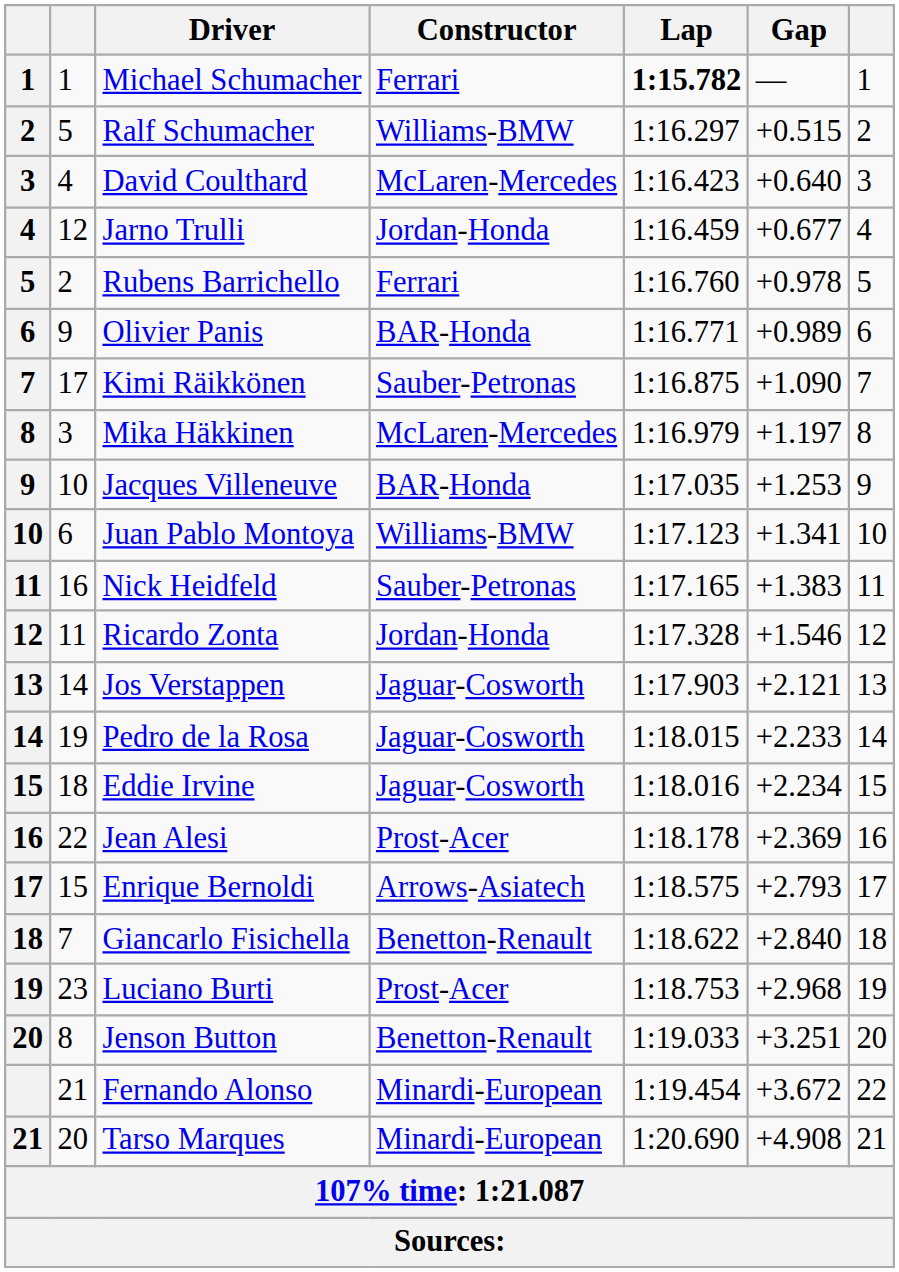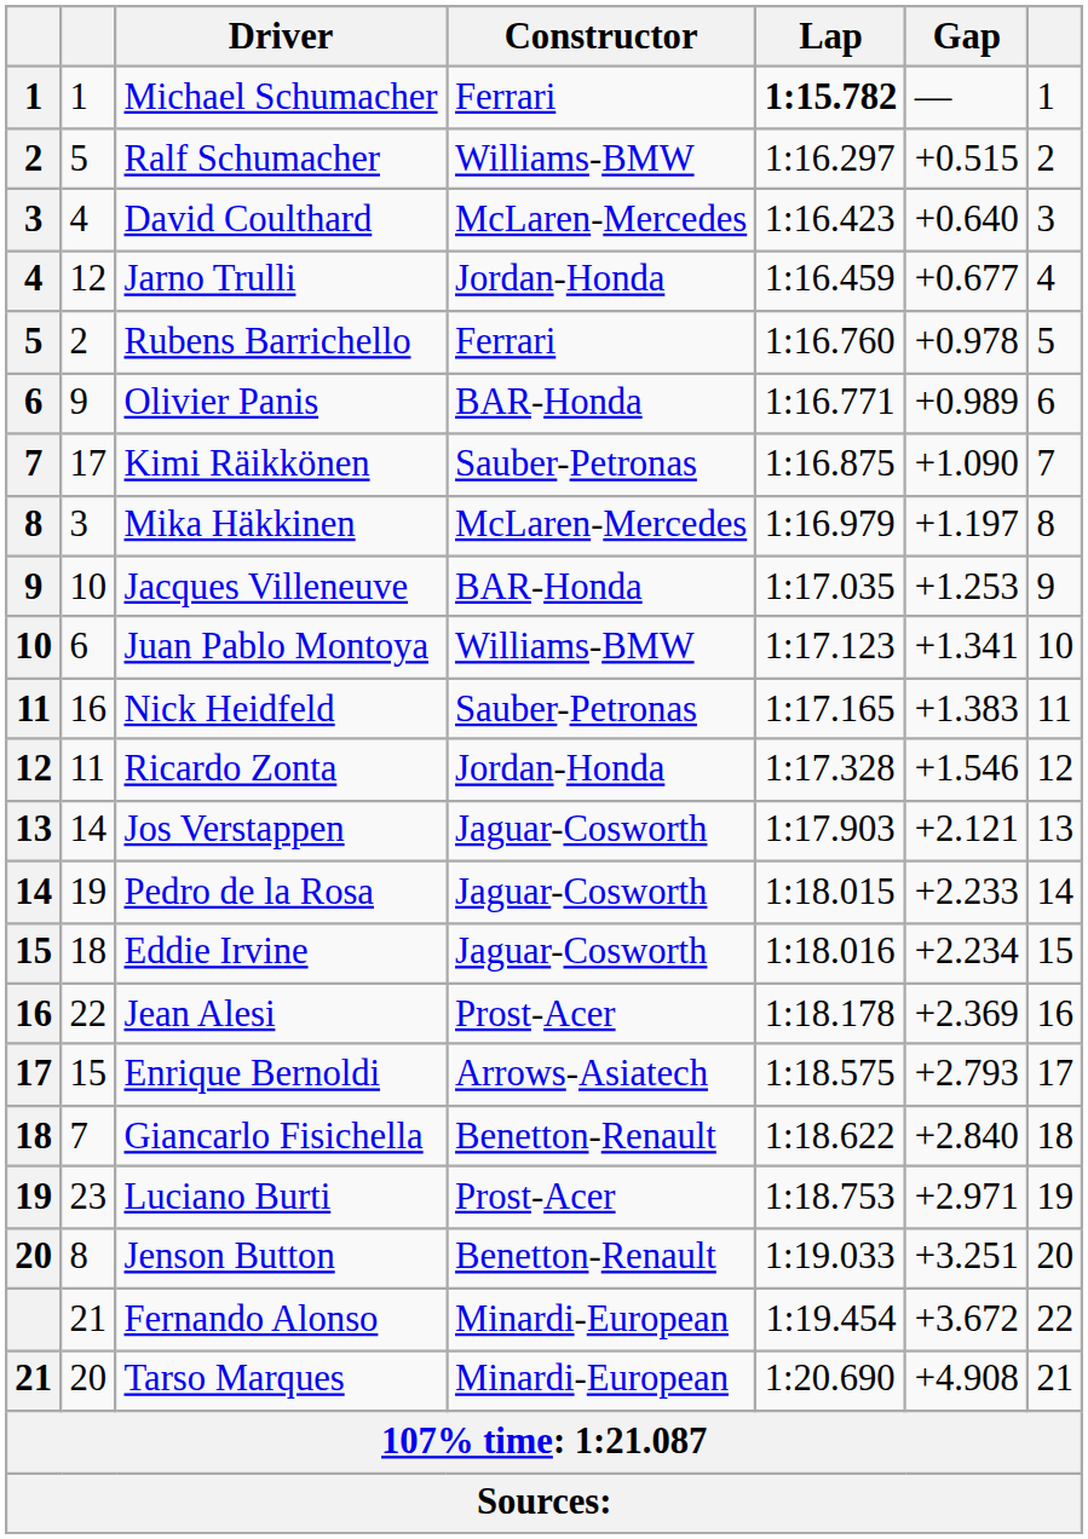 <table class="wikitable sortable" style="font-size: 85%;">
 <tr>
 <th scope="col"></th>
 <th scope="col"></th>
 <th scope="col">Driver</th>
 <th scope="col">Constructor</th>
 <th scope="col">Lap</th>
 <th scope="col">Gap</th>
 <th scope="col"></th>
 </tr>
 <tr>
 <th scope="row">1</th>
 <td>1</td>
 <td> <a href='#'>Michael Schumacher</a></td>
 <td><a href='#'>Ferrari</a></td>
 <td><strong>1:15.782</strong></td>
 <td>—</td>
 <td>1</td>
 </tr>
 <tr>
 <th scope="row">2</th>
 <td>5</td>
 <td> <a href='#'>Ralf Schumacher</a></td>
 <td><a href='#'>Williams</a>-<a href='#'>BMW</a></td>
 <td>1:16.297</td>
 <td>+0.515</td>
 <td>2</td>
 </tr>
 <tr>
 <th scope="row">3</th>
 <td>4</td>
 <td> <a href='#'>David Coulthard</a></td>
 <td><a href='#'>McLaren</a>-<a href='#'>Mercedes</a></td>
 <td>1:16.423</td>
 <td>+0.640</td>
 <td>3</td>
 </tr>
 <tr>
 <th scope="row">4</th>
 <td>12</td>
 <td> <a href='#'>Jarno Trulli</a></td>
 <td><a href='#'>Jordan</a>-<a href='#'>Honda</a></td>
 <td>1:16.459</td>
 <td>+0.677</td>
 <td>4</td>
 </tr>
 <tr>
 <th scope="row">5</th>
 <td>2</td>
 <td> <a href='#'>Rubens Barrichello</a></td>
 <td><a href='#'>Ferrari</a></td>
 <td>1:16.760</td>
 <td>+0.978</td>
 <td>5</td>
 </tr>
 <tr>
 <th scope="row">6</th>
 <td>9</td>
 <td> <a href='#'>Olivier Panis</a></td>
 <td><a href='#'>BAR</a>-<a href='#'>Honda</a></td>
 <td>1:16.771</td>
 <td>+0.989</td>
 <td>6</td>
 </tr>
 <tr>
 <th scope="row">7</th>
 <td>17</td>
 <td> <a href='#'>Kimi Räikkönen</a></td>
 <td><a href='#'>Sauber</a>-<a href='#'>Petronas</a></td>
 <td>1:16.875</td>
 <td>+1.090</td>
 <td>7</td>
 </tr>
 <tr>
 <th scope="row">8</th>
 <td>3</td>
 <td> <a href='#'>Mika Häkkinen</a></td>
 <td><a href='#'>McLaren</a>-<a href='#'>Mercedes</a></td>
 <td>1:16.979</td>
 <td>+1.197</td>
 <td>8</td>
 </tr>
 <tr>
 <th scope="row">9</th>
 <td>10</td>
 <td> <a href='#'>Jacques Villeneuve</a></td>
 <td><a href='#'>BAR</a>-<a href='#'>Honda</a></td>
 <td>1:17.035</td>
 <td>+1.253</td>
 <td>9</td>
 </tr>
 <tr>
 <th scope="row">10</th>
 <td>6</td>
 <td> <a href='#'>Juan Pablo Montoya</a></td>
 <td><a href='#'>Williams</a>-<a href='#'>BMW</a></td>
 <td>1:17.123</td>
 <td>+1.341</td>
 <td>10</td>
 </tr>
 <tr>
 <th scope="row">11</th>
 <td>16</td>
 <td> <a href='#'>Nick Heidfeld</a></td>
 <td><a href='#'>Sauber</a>-<a href='#'>Petronas</a></td>
 <td>1:17.165</td>
 <td>+1.383</td>
 <td>11</td>
 </tr>
 <tr>
 <th scope="row">12</th>
 <td>11</td>
 <td> <a href='#'>Ricardo Zonta</a></td>
 <td><a href='#'>Jordan</a>-<a href='#'>Honda</a></td>
 <td>1:17.328</td>
 <td>+1.546</td>
 <td>12</td>
 </tr>
 <tr>
 <th scope="row">13</th>
 <td>14</td>
 <td> <a href='#'>Jos Verstappen</a></td>
 <td><a href='#'>Jaguar</a>-<a href='#'>Cosworth</a></td>
 <td>1:17.903</td>
 <td>+2.121</td>
 <td>13</td>
 </tr>
 <tr>
 <th scope="row">14</th>
 <td>19</td>
 <td> <a href='#'>Pedro de la Rosa</a></td>
 <td><a href='#'>Jaguar</a>-<a href='#'>Cosworth</a></td>
 <td>1:18.015</td>
 <td>+2.233</td>
 <td>14</td>
 </tr>
 <tr>
 <th scope="row">15</th>
 <td>18</td>
 <td> <a href='#'>Eddie Irvine</a></td>
 <td><a href='#'>Jaguar</a>-<a href='#'>Cosworth</a></td>
 <td>1:18.016</td>
 <td>+2.234</td>
 <td>15</td>
 </tr>
 <tr>
 <th scope="row">16</th>
 <td>22</td>
 <td> <a href='#'>Jean Alesi</a></td>
 <td><a href='#'>Prost</a>-<a href='#'>Acer</a></td>
 <td>1:18.178</td>
 <td>+2.369</td>
 <td>16</td>
 </tr>
 <tr>
 <th scope="row">17</th>
 <td>15</td>
 <td> <a href='#'>Enrique Bernoldi</a></td>
 <td><a href='#'>Arrows</a>-<a href='#'>Asiatech</a></td>
 <td>1:18.575</td>
 <td>+2.793</td>
 <td>17</td>
 </tr>
 <tr>
 <th scope="row">18</th>
 <td>7</td>
 <td> <a href='#'>Giancarlo Fisichella</a></td>
 <td><a href='#'>Benetton</a>-<a href='#'>Renault</a></td>
 <td>1:18.622</td>
 <td>+2.840</td>
 <td>18</td>
 </tr>
 <tr>
 <th scope="row">19</th>
 <td>23</td>
 <td> <a href='#'>Luciano Burti</a></td>
 <td><a href='#'>Prost</a>-<a href='#'>Acer</a></td>
 <td>1:18.753</td>
-<td>+2.968</td>
+<td>+2.971</td>
 <td>19</td>
 </tr>
 <tr>
 <th scope="row">20</th>
 <td>8</td>
 <td> <a href='#'>Jenson Button</a></td>
 <td><a href='#'>Benetton</a>-<a href='#'>Renault</a></td>
 <td>1:19.033</td>
 <td>+3.251</td>
 <td>20</td>
 </tr>
 <tr>
 <th scope="row"></th>
 <td>21</td>
 <td> <a href='#'>Fernando Alonso</a></td>
 <td><a href='#'>Minardi</a>-<a href='#'>European</a></td>
 <td align="center">1:19.454</td>
 <td>+3.672</td>
 <td>22</td>
 </tr>
 <tr>
 <th scope="row">21</th>
 <td>20</td>
 <td> <a href='#'>Tarso Marques</a></td>
 <td><a href='#'>Minardi</a>-<a href='#'>European</a></td>
 <td>1:20.690</td>
 <td>+4.908</td>
 <td>21</td>
 </tr>
 <tr>
 <th colspan="7"><a href='#'>107% time</a>: 1:21.087</th>
 </tr>
 <tr>
 <th colspan="7">Sources:</th>
 </tr>
 <tr>
 </tr>
 </table>
